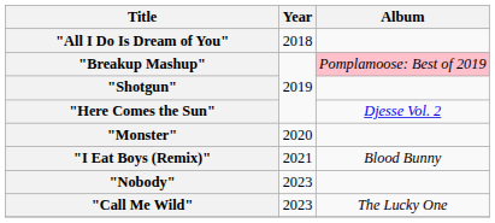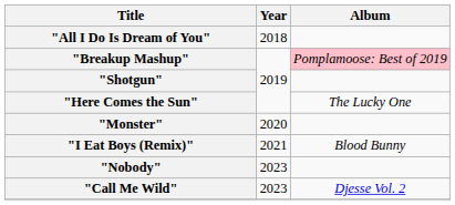 <table class="wikitable plainrowheaders" style="text-align:center;">
 <tr>
 <th scope="col" rowspan="1" style="width:18em;">Title</th>
 <th scope="col" rowspan="1" style="width:1em;">Year</th>
 <th scope="col" rowspan="1">Album</th>
 </tr>
 <tr>
 <th scope="row">"All I Do Is Dream of You"<br> </th>
 <td>2018</td>
 <td></td>
 </tr>
 <tr>
 <th scope="row">"Breakup Mashup"<br> </th>
 <td rowspan="3">2019</td>
 <td style="background: pink;"><em>Pomplamoose: Best of 2019</em></td>
 </tr>
 <tr>
 <th scope="row">"Shotgun"<br> </th>
 <td></td>
 </tr>
 <tr>
 <th scope="row">"Here Comes the Sun"<br> </th>
-<td><em><a href='#'>Djesse Vol. 2</a></em></td>
+<td><em>The Lucky One</em></td>
 </tr>
 <tr>
 <th scope="row">"Monster"<br> </th>
 <td>2020</td>
 <td></td>
 </tr>
 <tr>
 <th scope="row">"I Eat Boys (Remix)"<br> </th>
 <td>2021</td>
 <td><em>Blood Bunny</em></td>
 </tr>
 <tr>
 <th scope="row">"Nobody"<br> </th>
 <td>2023</td>
 <td></td>
 </tr>
 <tr>
 <th scope="row">"Call Me Wild"<br> </th>
 <td>2023</td>
-<td><em>The Lucky One</em></td>
+<td><em><a href='#'>Djesse Vol. 2</a></em></td>
 </tr>
 <tr>
 </tr>
 </table>
